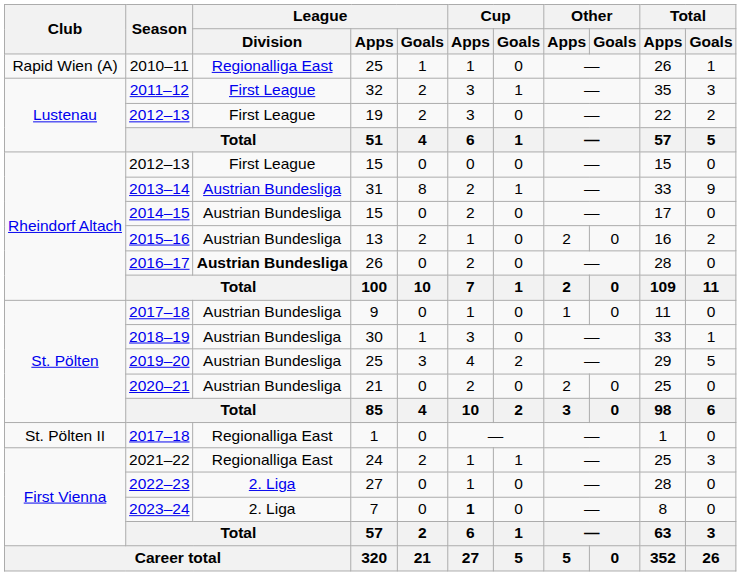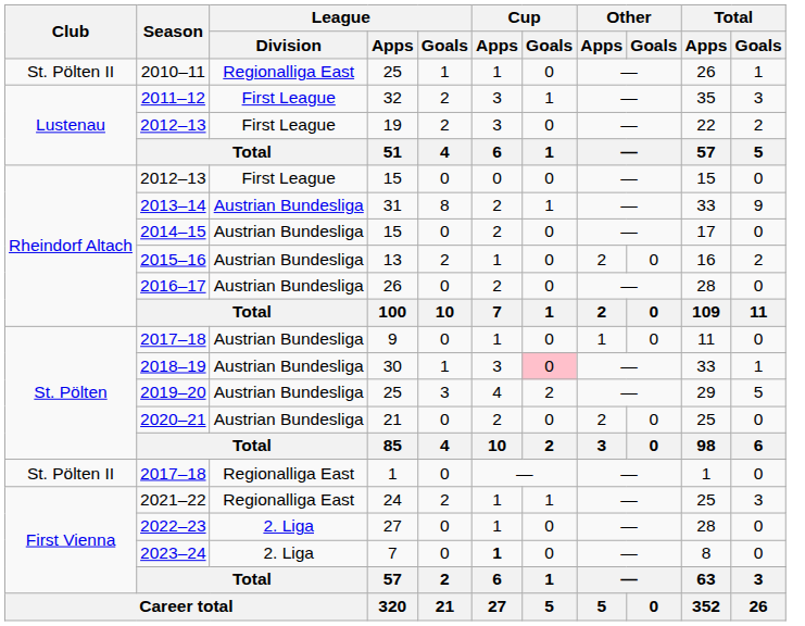 <table class="wikitable" style="text-align:center">
 <tr>
 <th rowspan="2">Club</th>
 <th rowspan="2">Season</th>
 <th colspan="3">League</th>
 <th colspan="2">Cup</th>
 <th colspan="2">Other</th>
 <th colspan="2">Total</th>
 </tr>
 <tr>
 <th>Division</th>
 <th>Apps</th>
 <th>Goals</th>
 <th>Apps</th>
 <th>Goals</th>
 <th>Apps</th>
 <th>Goals</th>
 <th>Apps</th>
 <th>Goals</th>
 </tr>
 <tr>
-<td>Rapid Wien (A)</td>
+<td>St. Pölten II</td>
 <td>2010–11</td>
 <td><a href='#'>Regionalliga East</a></td>
 <td>25</td>
 <td>1</td>
 <td>1</td>
 <td>0</td>
 <td colspan="2">—</td>
 <td>26</td>
 <td>1</td>
 </tr>
 <tr>
 <td rowspan="3"><a href='#'>Lustenau</a></td>
 <td><a href='#'>2011–12</a></td>
 <td><a href='#'>First League</a></td>
 <td>32</td>
 <td>2</td>
 <td>3</td>
 <td>1</td>
 <td colspan="2">—</td>
 <td>35</td>
 <td>3</td>
 </tr>
 <tr>
 <td><a href='#'>2012–13</a></td>
 <td>First League</td>
 <td>19</td>
 <td>2</td>
 <td>3</td>
 <td>0</td>
 <td colspan="2">—</td>
 <td>22</td>
 <td>2</td>
 </tr>
 <tr>
 <th colspan="2">Total</th>
 <th>51</th>
 <th>4</th>
 <th>6</th>
 <th>1</th>
 <th colspan="2">—</th>
 <th>57</th>
 <th>5</th>
 </tr>
 <tr>
 <td rowspan="6"><a href='#'>Rheindorf Altach</a></td>
 <td>2012–13</td>
 <td>First League</td>
 <td>15</td>
 <td>0</td>
 <td>0</td>
 <td>0</td>
 <td colspan="2">—</td>
 <td>15</td>
 <td>0</td>
 </tr>
 <tr>
 <td><a href='#'>2013–14</a></td>
 <td><a href='#'>Austrian Bundesliga</a></td>
 <td>31</td>
 <td>8</td>
 <td>2</td>
 <td>1</td>
 <td colspan="2">—</td>
 <td>33</td>
 <td>9</td>
 </tr>
 <tr>
 <td><a href='#'>2014–15</a></td>
 <td>Austrian Bundesliga</td>
 <td>15</td>
 <td>0</td>
 <td>2</td>
 <td>0</td>
 <td colspan="2">—</td>
 <td>17</td>
 <td>0</td>
 </tr>
 <tr>
 <td><a href='#'>2015–16</a></td>
 <td>Austrian Bundesliga</td>
 <td>13</td>
 <td>2</td>
 <td>1</td>
 <td>0</td>
 <td>2</td>
 <td>0</td>
 <td>16</td>
 <td>2</td>
 </tr>
 <tr>
 <td><a href='#'>2016–17</a></td>
-<td><strong>Austrian Bundesliga</strong></td>
+<td>Austrian Bundesliga</td>
 <td>26</td>
 <td>0</td>
 <td>2</td>
 <td>0</td>
 <td colspan="2">—</td>
 <td>28</td>
 <td>0</td>
 </tr>
 <tr>
 <th colspan="2">Total</th>
 <th>100</th>
 <th>10</th>
 <th>7</th>
 <th>1</th>
 <th>2</th>
 <th>0</th>
 <th>109</th>
 <th>11</th>
 </tr>
 <tr>
 <td rowspan="5"><a href='#'>St. Pölten</a></td>
 <td><a href='#'>2017–18</a></td>
 <td>Austrian Bundesliga</td>
 <td>9</td>
 <td>0</td>
 <td>1</td>
 <td>0</td>
 <td>1</td>
 <td>0</td>
 <td>11</td>
 <td>0</td>
 </tr>
 <tr>
 <td><a href='#'>2018–19</a></td>
 <td>Austrian Bundesliga</td>
 <td>30</td>
 <td>1</td>
 <td>3</td>
-<td>0</td>
+<td style="background: pink;">0</td>
 <td colspan="2">—</td>
 <td>33</td>
 <td>1</td>
 </tr>
 <tr>
 <td><a href='#'>2019–20</a></td>
 <td>Austrian Bundesliga</td>
 <td>25</td>
 <td>3</td>
 <td>4</td>
 <td>2</td>
 <td colspan="2">—</td>
 <td>29</td>
 <td>5</td>
 </tr>
 <tr>
 <td><a href='#'>2020–21</a></td>
 <td>Austrian Bundesliga</td>
 <td>21</td>
 <td>0</td>
 <td>2</td>
 <td>0</td>
 <td>2</td>
 <td>0</td>
 <td>25</td>
 <td>0</td>
 </tr>
 <tr>
 <th colspan="2">Total</th>
 <th>85</th>
 <th>4</th>
 <th>10</th>
 <th>2</th>
 <th>3</th>
 <th>0</th>
 <th>98</th>
 <th>6</th>
 </tr>
 <tr>
 <td>St. Pölten II</td>
 <td><a href='#'>2017–18</a></td>
 <td>Regionalliga East</td>
 <td>1</td>
 <td>0</td>
 <td colspan="2">—</td>
 <td colspan="2">—</td>
 <td>1</td>
 <td>0</td>
 </tr>
 <tr>
 <td rowspan="4"><a href='#'>First Vienna</a></td>
 <td>2021–22</td>
 <td>Regionalliga East</td>
 <td>24</td>
 <td>2</td>
 <td>1</td>
 <td>1</td>
 <td colspan="2">—</td>
 <td>25</td>
 <td>3</td>
 </tr>
 <tr>
 <td><a href='#'>2022–23</a></td>
 <td><a href='#'>2. Liga</a></td>
 <td>27</td>
 <td>0</td>
 <td>1</td>
 <td>0</td>
 <td colspan="2">—</td>
 <td>28</td>
 <td>0</td>
 </tr>
 <tr>
 <td><a href='#'>2023–24</a></td>
 <td>2. Liga</td>
 <td>7</td>
 <td>0</td>
 <td><strong>1</strong></td>
 <td>0</td>
 <td colspan="2">—</td>
 <td>8</td>
 <td>0</td>
 </tr>
 <tr>
 <th colspan="2">Total</th>
 <th>57</th>
 <th>2</th>
 <th>6</th>
 <th>1</th>
 <th colspan="2">—</th>
 <th>63</th>
 <th>3</th>
 </tr>
 <tr>
 <th colspan="3">Career total</th>
 <th>320</th>
 <th>21</th>
 <th>27</th>
 <th>5</th>
 <th>5</th>
 <th>0</th>
 <th>352</th>
 <th>26</th>
 </tr>
 </table>
